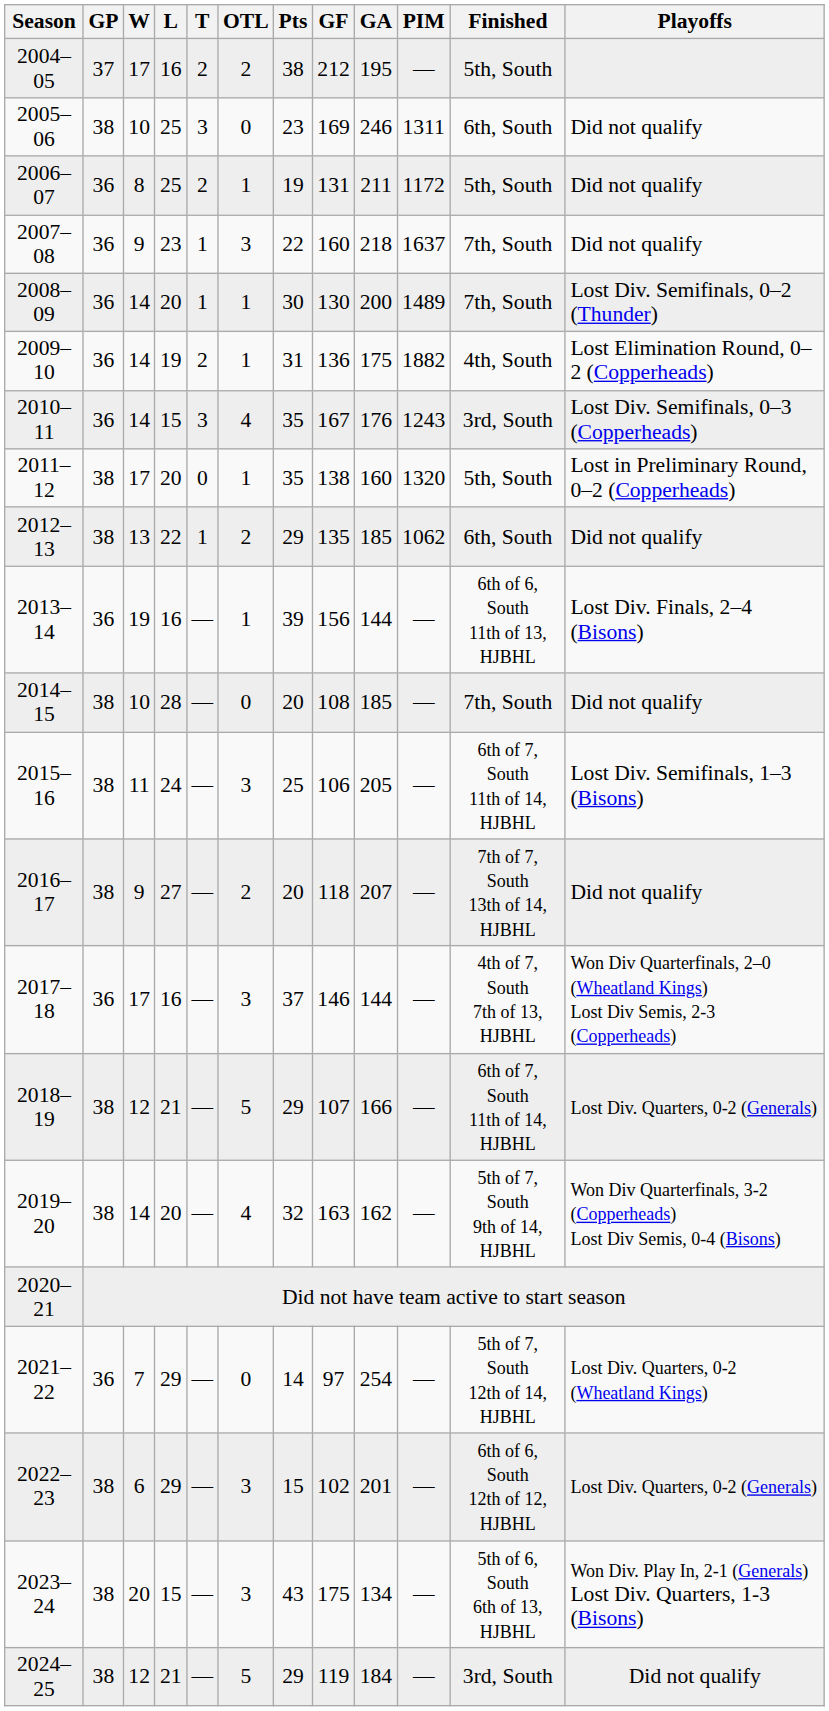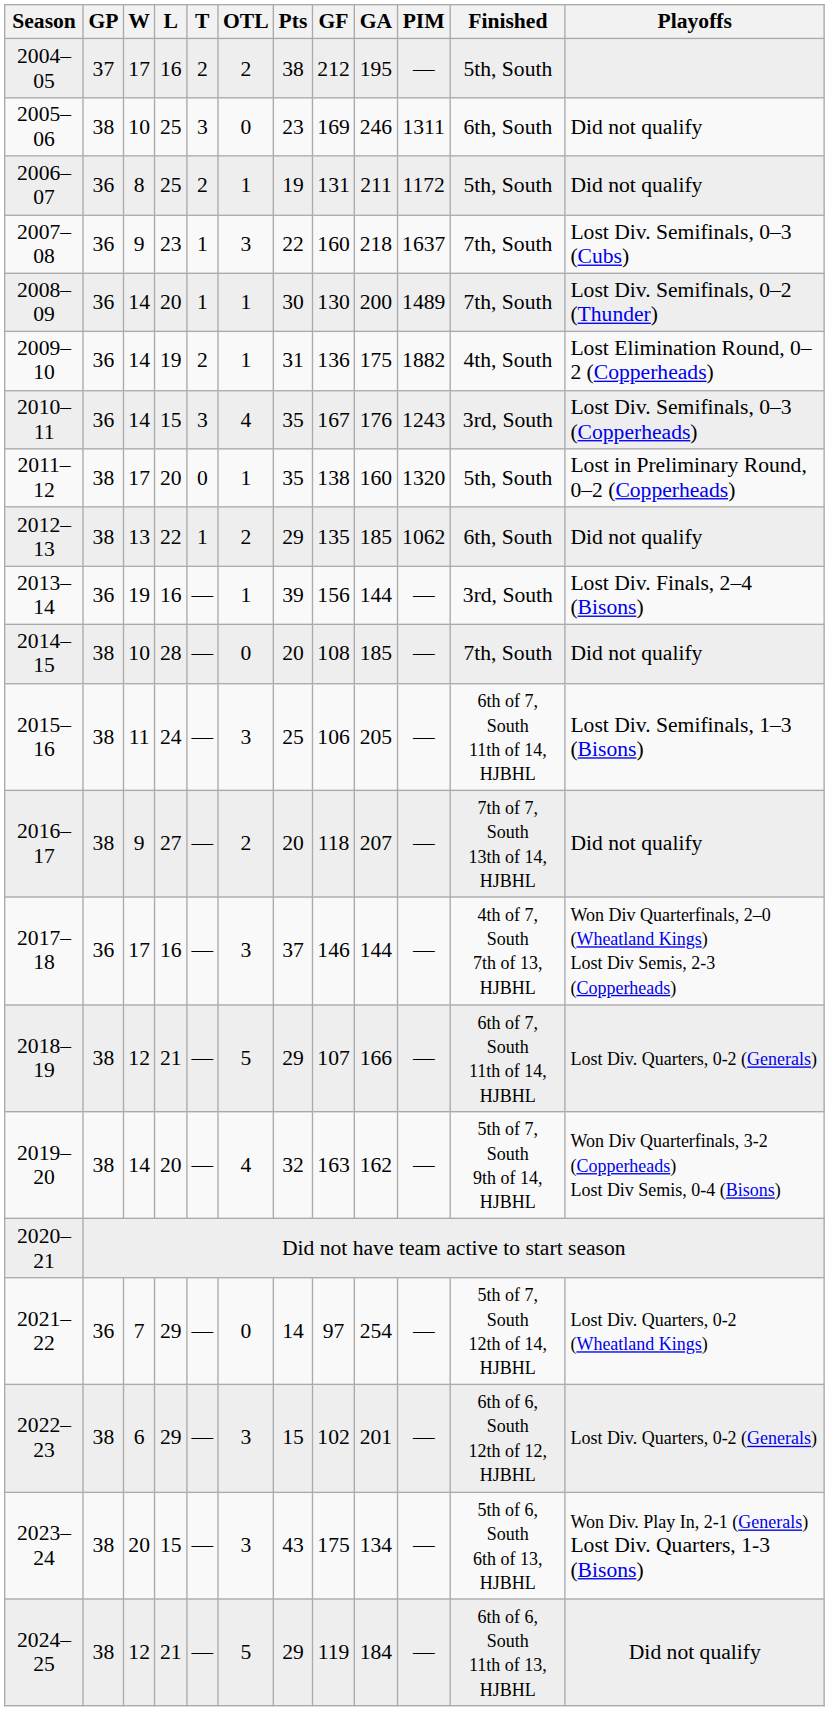 <table class="wikitable" style="text-align:center">
 <tr>
 <th>Season</th>
 <th>GP</th>
 <th>W</th>
 <th>L</th>
 <th>T</th>
 <th>OTL</th>
 <th>Pts</th>
 <th>GF</th>
 <th>GA</th>
 <th>PIM</th>
 <th>Finished</th>
 <th>Playoffs</th>
 </tr>
 <tr bgcolor="#eeeeee">
 <td>2004–05</td>
 <td>37</td>
 <td>17</td>
 <td>16</td>
 <td>2</td>
 <td>2</td>
 <td>38</td>
 <td>212</td>
 <td>195</td>
 <td>—</td>
 <td>5th, South</td>
 <td align=left></td>
 </tr>
 <tr>
 <td>2005–06</td>
 <td>38</td>
 <td>10</td>
 <td>25</td>
 <td>3</td>
 <td>0</td>
 <td>23</td>
 <td>169</td>
 <td>246</td>
 <td>1311</td>
 <td>6th, South</td>
 <td align=left>Did not qualify</td>
 </tr>
 <tr bgcolor="#eeeeee">
 <td>2006–07</td>
 <td>36</td>
 <td>8</td>
 <td>25</td>
 <td>2</td>
 <td>1</td>
 <td>19</td>
 <td>131</td>
 <td>211</td>
 <td>1172</td>
 <td>5th, South</td>
 <td align=left>Did not qualify</td>
 </tr>
 <tr>
 <td>2007–08</td>
 <td>36</td>
 <td>9</td>
 <td>23</td>
 <td>1</td>
 <td>3</td>
 <td>22</td>
 <td>160</td>
 <td>218</td>
 <td>1637</td>
 <td>7th, South</td>
-<td align=left>Did not qualify</td>
+<td align=left>Lost Div. Semifinals, 0–3 (<a href='#'>Cubs</a>)</td>
 </tr>
 <tr bgcolor="#eeeeee">
 <td>2008–09</td>
 <td>36</td>
 <td>14</td>
 <td>20</td>
 <td>1</td>
 <td>1</td>
 <td>30</td>
 <td>130</td>
 <td>200</td>
 <td>1489</td>
 <td>7th, South</td>
 <td align=left>Lost Div. Semifinals, 0–2 (<a href='#'>Thunder</a>)</td>
 </tr>
 <tr>
 <td>2009–10</td>
 <td>36</td>
 <td>14</td>
 <td>19</td>
 <td>2</td>
 <td>1</td>
 <td>31</td>
 <td>136</td>
 <td>175</td>
 <td>1882</td>
 <td>4th, South</td>
 <td align=left>Lost Elimination Round, 0–2 (<a href='#'>Copperheads</a>)</td>
 </tr>
 <tr bgcolor="#eeeeee">
 <td>2010–11</td>
 <td>36</td>
 <td>14</td>
 <td>15</td>
 <td>3</td>
 <td>4</td>
 <td>35</td>
 <td>167</td>
 <td>176</td>
 <td>1243</td>
 <td>3rd, South</td>
 <td align=left>Lost Div. Semifinals, 0–3 (<a href='#'>Copperheads</a>)</td>
 </tr>
 <tr>
 <td>2011–12</td>
 <td>38</td>
 <td>17</td>
 <td>20</td>
 <td>0</td>
 <td>1</td>
 <td>35</td>
 <td>138</td>
 <td>160</td>
 <td>1320</td>
 <td>5th, South</td>
 <td align=left>Lost in Preliminary Round, 0–2 (<a href='#'>Copperheads</a>)</td>
 </tr>
 <tr bgcolor="#eeeeee">
 <td>2012–13</td>
 <td>38</td>
 <td>13</td>
 <td>22</td>
 <td>1</td>
 <td>2</td>
 <td>29</td>
 <td>135</td>
 <td>185</td>
 <td>1062</td>
 <td>6th, South</td>
 <td align=left>Did not qualify</td>
 </tr>
 <tr>
 <td>2013–14</td>
 <td>36</td>
 <td>19</td>
 <td>16</td>
 <td>—</td>
 <td>1</td>
 <td>39</td>
 <td>156</td>
 <td>144</td>
 <td>—</td>
-<td><small>6th of 6, South<br>11th of 13, HJBHL</small></td>
+<td>3rd, South</td>
 <td align=left>Lost Div. Finals, 2–4 (<a href='#'>Bisons</a>)</td>
 </tr>
 <tr bgcolor="#eeeeee">
 <td>2014–15</td>
 <td>38</td>
 <td>10</td>
 <td>28</td>
 <td>—</td>
 <td>0</td>
 <td>20</td>
 <td>108</td>
 <td>185</td>
 <td>—</td>
 <td>7th, South</td>
 <td align=left>Did not qualify</td>
 </tr>
 <tr>
 <td>2015–16</td>
 <td>38</td>
 <td>11</td>
 <td>24</td>
 <td>—</td>
 <td>3</td>
 <td>25</td>
 <td>106</td>
 <td>205</td>
 <td>—</td>
 <td><small>6th of 7, South<br>11th of 14, HJBHL</small></td>
 <td align=left>Lost Div. Semifinals, 1–3 (<a href='#'>Bisons</a>)</td>
 </tr>
 <tr bgcolor="#eeeeee">
 <td>2016–17</td>
 <td>38</td>
 <td>9</td>
 <td>27</td>
 <td>—</td>
 <td>2</td>
 <td>20</td>
 <td>118</td>
 <td>207</td>
 <td>—</td>
 <td><small>7th of 7, South<br>13th of 14, HJBHL</small></td>
 <td align=left>Did not qualify</td>
 </tr>
 <tr>
 <td>2017–18</td>
 <td>36</td>
 <td>17</td>
 <td>16</td>
 <td>—</td>
 <td>3</td>
 <td>37</td>
 <td>146</td>
 <td>144</td>
 <td>—</td>
 <td><small>4th of 7, South<br>7th of 13, HJBHL</small></td>
 <td align=left><small>Won Div Quarterfinals, 2–0 (<a href='#'>Wheatland Kings</a>)<br>Lost Div Semis, 2-3 (<a href='#'>Copperheads</a>)</small></td>
 </tr>
 <tr bgcolor="#eeeeee">
 <td>2018–19</td>
 <td>38</td>
 <td>12</td>
 <td>21</td>
 <td>—</td>
 <td>5</td>
 <td>29</td>
 <td>107</td>
 <td>166</td>
 <td>—</td>
 <td><small>6th of 7, South<br>11th of 14, HJBHL</small></td>
 <td align=left><small>Lost Div. Quarters, 0-2 (<a href='#'>Generals</a>)</small></td>
 </tr>
 <tr>
 <td>2019–20</td>
 <td>38</td>
 <td>14</td>
 <td>20</td>
 <td>—</td>
 <td>4</td>
 <td>32</td>
 <td>163</td>
 <td>162</td>
 <td>—</td>
 <td><small>5th of 7, South<br>9th of 14, HJBHL</small></td>
 <td align=left><small>Won Div Quarterfinals, 3-2 (<a href='#'>Copperheads</a>)<br>Lost Div Semis, 0-4 (<a href='#'>Bisons</a>)</small></td>
 </tr>
 <tr bgcolor="#eeeeee">
 <td>2020–21</td>
 <td colspan="11">Did not have team active to start season</td>
 </tr>
 <tr>
 <td>2021–22</td>
 <td>36</td>
 <td>7</td>
 <td>29</td>
 <td>—</td>
 <td>0</td>
 <td>14</td>
 <td>97</td>
 <td>254</td>
 <td>—</td>
 <td><small>5th of 7, South<br>12th of 14, HJBHL</small></td>
 <td align=left><small>Lost Div. Quarters, 0-2 (<a href='#'>Wheatland Kings</a>) </small></td>
 </tr>
 <tr bgcolor="#eeeeee">
 <td>2022–23</td>
 <td>38</td>
 <td>6</td>
 <td>29</td>
 <td>—</td>
 <td>3</td>
 <td>15</td>
 <td>102</td>
 <td>201</td>
 <td>—</td>
 <td><small>6th of 6, South<br>12th of 12, HJBHL</small></td>
 <td align=left><small>Lost Div. Quarters, 0-2 (<a href='#'>Generals</a>) </small></td>
 </tr>
 <tr>
 <td>2023–24</td>
 <td>38</td>
 <td>20</td>
 <td>15</td>
 <td>—</td>
 <td>3</td>
 <td>43</td>
 <td>175</td>
 <td>134</td>
 <td>—</td>
 <td><small>5th of 6, South<br>6th of 13, HJBHL</small></td>
 <td align=left><small>Won Div. Play In, 2-1 (<a href='#'>Generals</a>) </small><br>Lost Div. Quarters, 1-3 (<a href='#'>Bisons</a>)</td>
 </tr>
 <tr bgcolor="#eeeeee">
 <td>2024–25</td>
 <td>38</td>
 <td>12</td>
 <td>21</td>
 <td>—</td>
 <td>5</td>
 <td>29</td>
 <td>119</td>
 <td>184</td>
 <td>—</td>
-<td>3rd, South</td>
+<td><small>6th of 6, South<br>11th of 13, HJBHL</small></td>
 <td align=center>Did not qualify</td>
 </tr>
 </table>
